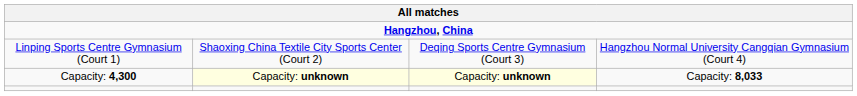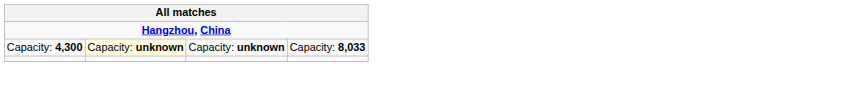 <table class="wikitable" style="text-align:center">
 <tr>
 <th colspan=4>All matches</th>
 </tr>
 <tr>
 <td colspan=4><strong><a href='#'>Hangzhou</a>, <a href='#'>China</a></strong></td>
 </tr>
 <tr>
-<td><a href='#'>Linping Sports Centre Gymnasium</a> (Court 1)</td>
-<td><a href='#'>Shaoxing China Textile City Sports Center</a> (Court 2)</td>
-<td><a href='#'>Deqing Sports Centre Gymnasium</a> (Court 3)</td>
-<td><a href='#'>Hangzhou Normal University Cangqian Gymnasium</a> (Court 4)</td>
-</tr>
-<tr>
 <td>Capacity: <strong>4,300</strong></td>
 <td style="background: lightyellow;">Capacity: <strong>unknown</strong></td>
-<td style="background: lightyellow;">Capacity: <strong>unknown</strong></td>
+<td>Capacity: <strong>unknown</strong></td>
 <td>Capacity: <strong>8,033</strong></td>
 </tr>
 <tr>
 <td></td>
 <td></td>
 <td></td>
 <td></td>
 </tr>
 </table>
